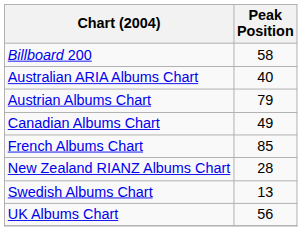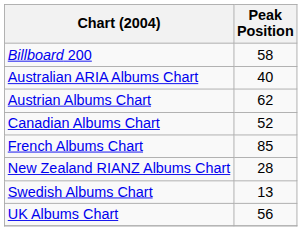 <table class="wikitable sortable">
 <tr>
 <th align="left">Chart (2004)</th>
 <th align="left">Peak<br>Position</th>
 </tr>
 <tr>
 <td align="left"><a href='#'><em>Billboard</em> 200</a></td>
 <td align="center">58</td>
 </tr>
 <tr>
 <td align="left"><a href='#'>Australian ARIA Albums Chart</a></td>
 <td align="center">40</td>
 </tr>
 <tr>
 <td align="left"><a href='#'>Austrian Albums Chart</a></td>
-<td align="center">79</td>
+<td align="center">62</td>
 </tr>
 <tr>
 <td align="left"><a href='#'>Canadian Albums Chart</a></td>
-<td align="center">49</td>
+<td align="center">52</td>
 </tr>
 <tr>
 <td align="left"><a href='#'>French Albums Chart</a></td>
 <td align="center">85</td>
 </tr>
 <tr>
 <td align="left"><a href='#'>New Zealand RIANZ Albums Chart</a></td>
 <td align="center">28</td>
 </tr>
 <tr>
 <td align="left"><a href='#'>Swedish Albums Chart</a></td>
 <td align="center">13</td>
 </tr>
 <tr>
 <td align="left"><a href='#'>UK Albums Chart</a></td>
 <td align="center">56</td>
 </tr>
 <tr>
 </tr>
 </table>
